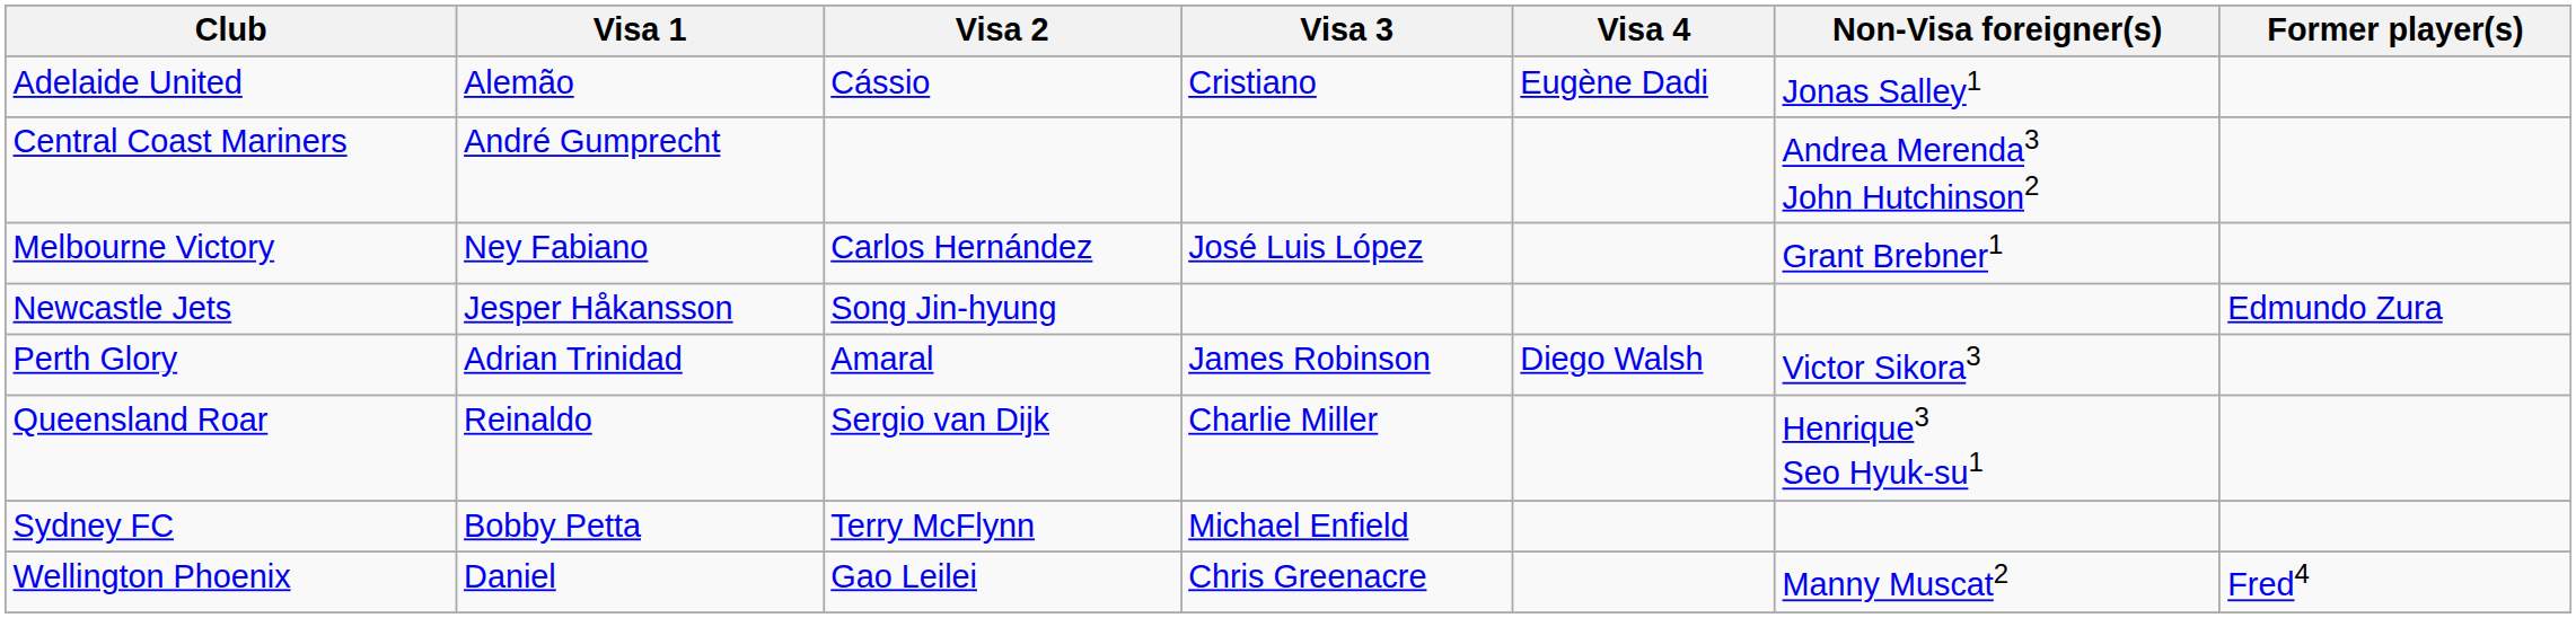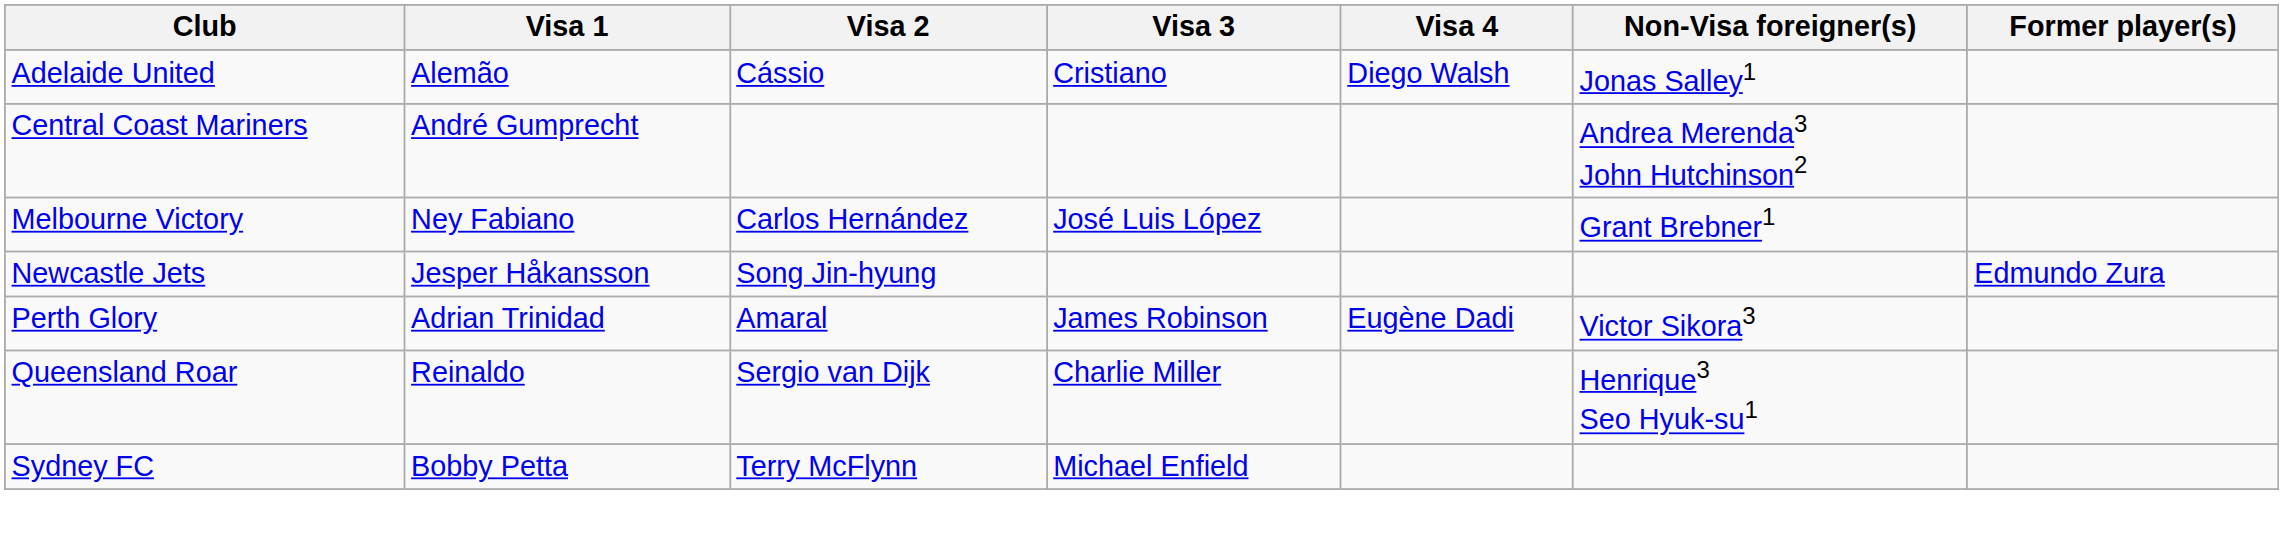 <table class="wikitable" style="width:100%">
 <tr>
 <th>Club</th>
 <th>Visa 1</th>
 <th>Visa 2</th>
 <th>Visa 3</th>
 <th>Visa 4</th>
 <th>Non-Visa foreigner(s)</th>
 <th>Former player(s)</th>
 </tr>
 <tr style="vertical-align:top;">
 <td><a href='#'>Adelaide United</a></td>
 <td> <a href='#'>Alemão</a></td>
 <td> <a href='#'>Cássio</a></td>
 <td> <a href='#'>Cristiano</a></td>
-<td> <a href='#'>Eugène Dadi</a></td>
+<td> <a href='#'>Diego Walsh</a></td>
 <td> <a href='#'>Jonas Salley</a><sup>1</sup></td>
 <td></td>
 </tr>
 <tr style="vertical-align:top;">
 <td><a href='#'>Central Coast Mariners</a></td>
 <td> <a href='#'>André Gumprecht</a></td>
 <td></td>
 <td></td>
 <td></td>
 <td> <a href='#'>Andrea Merenda</a><sup>3</sup><br> <a href='#'>John Hutchinson</a><sup>2</sup></td>
 <td></td>
 </tr>
 <tr style="vertical-align:top;">
 <td><a href='#'>Melbourne Victory</a></td>
 <td> <a href='#'>Ney Fabiano</a></td>
 <td> <a href='#'>Carlos Hernández</a></td>
 <td> <a href='#'>José Luis López</a></td>
 <td></td>
 <td> <a href='#'>Grant Brebner</a><sup>1</sup></td>
 <td></td>
 </tr>
 <tr style="vertical-align:top;">
 <td><a href='#'>Newcastle Jets</a></td>
 <td> <a href='#'>Jesper Håkansson</a></td>
 <td> <a href='#'>Song Jin-hyung</a></td>
 <td></td>
 <td></td>
 <td></td>
 <td> <a href='#'>Edmundo Zura</a></td>
 </tr>
 <tr style="vertical-align:top;">
 <td><a href='#'>Perth Glory</a></td>
 <td> <a href='#'>Adrian Trinidad</a></td>
 <td> <a href='#'>Amaral</a></td>
 <td> <a href='#'>James Robinson</a></td>
-<td> <a href='#'>Diego Walsh</a></td>
+<td> <a href='#'>Eugène Dadi</a></td>
 <td> <a href='#'>Victor Sikora</a><sup>3</sup></td>
 <td></td>
 </tr>
 <tr style="vertical-align:top;">
 <td><a href='#'>Queensland Roar</a></td>
 <td> <a href='#'>Reinaldo</a></td>
 <td> <a href='#'>Sergio van Dijk</a></td>
 <td> <a href='#'>Charlie Miller</a></td>
 <td></td>
 <td> <a href='#'>Henrique</a><sup>3</sup><br> <a href='#'>Seo Hyuk-su</a><sup>1</sup></td>
 <td></td>
 </tr>
 <tr style="vertical-align:top;">
 <td><a href='#'>Sydney FC</a></td>
 <td> <a href='#'>Bobby Petta</a></td>
 <td> <a href='#'>Terry McFlynn</a></td>
 <td> <a href='#'>Michael Enfield</a></td>
 <td></td>
 <td></td>
 <td></td>
 </tr>
-<tr style="vertical-align:top;">
-<td><a href='#'>Wellington Phoenix</a></td>
-<td> <a href='#'>Daniel</a></td>
-<td> <a href='#'>Gao Leilei</a></td>
-<td> <a href='#'>Chris Greenacre</a></td>
-<td></td>
-<td> <a href='#'>Manny Muscat</a><sup>2</sup></td>
-<td> <a href='#'>Fred</a><sup>4</sup></td>
-</tr>
 </table>
